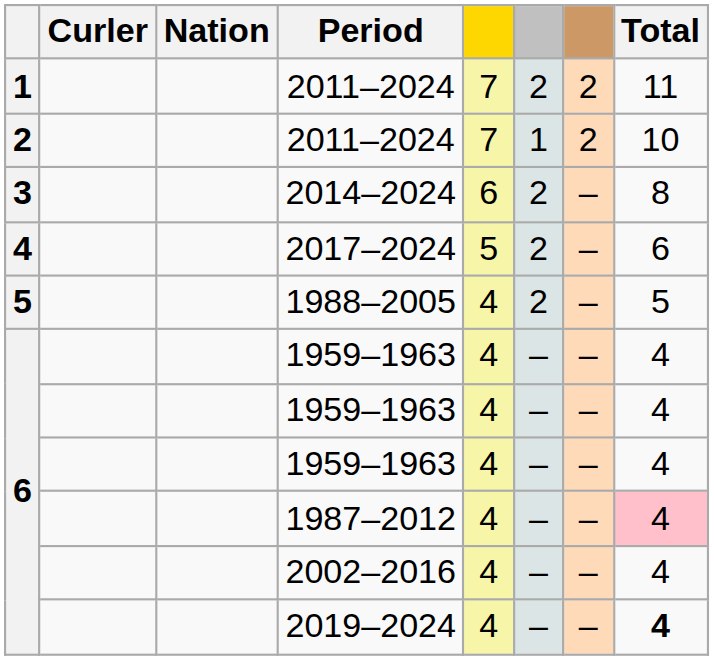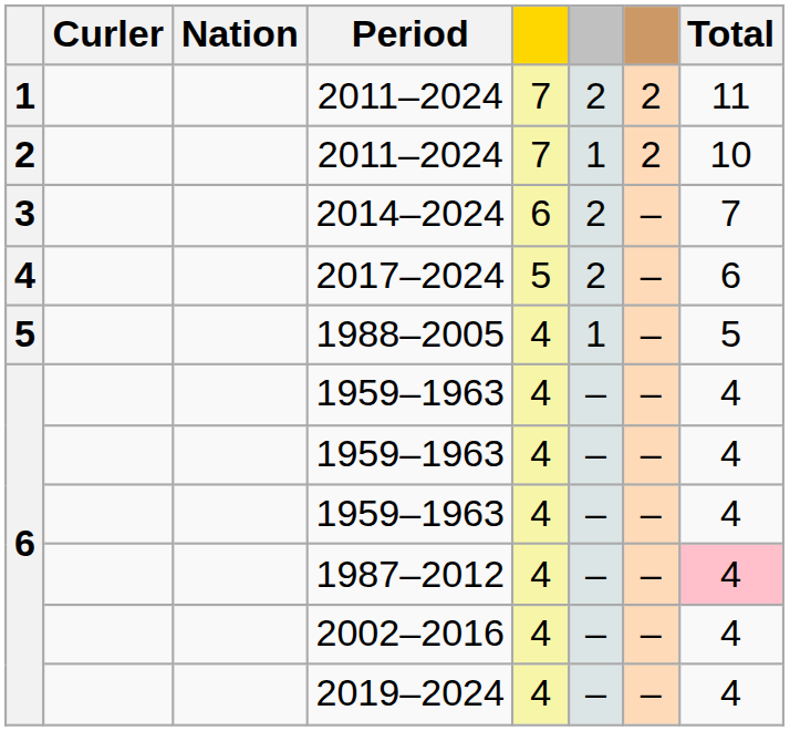 <table class="wikitable sortable" style="text-align:center">
 <tr>
 <th scope="col"></th>
 <th scope="col">Curler</th>
 <th scope="col">Nation</th>
 <th scope="col">Period</th>
 <th scope="col" style="width:1em; background-color:gold"></th>
 <th scope="col" style="width:1em;background-color:silver"></th>
 <th scope="col" style="width:1em;background-color:#CC9966"></th>
 <th scope="col">Total</th>
 </tr>
 <tr>
 <th scope="row">1</th>
 <td align="left"></td>
 <td align="left"></td>
 <td>2011–2024</td>
 <td bgcolor="#F7F6A8">7</td>
 <td bgcolor="#DCE5E5">2</td>
 <td bgcolor="#FFDAB9">2</td>
 <td>11</td>
 </tr>
 <tr>
 <th scope="row">2</th>
 <td align="left"></td>
 <td align="left"></td>
 <td>2011–2024</td>
 <td bgcolor="#F7F6A8">7</td>
 <td bgcolor="#DCE5E5">1</td>
 <td bgcolor="#FFDAB9">2</td>
 <td>10</td>
 </tr>
 <tr>
 <th scope="row">3</th>
 <td align="left"></td>
 <td align="left"></td>
 <td>2014–2024</td>
 <td bgcolor="#F7F6A8">6</td>
 <td bgcolor="#DCE5E5">2</td>
 <td bgcolor="#FFDAB9">–</td>
-<td>8</td>
+<td>7</td>
 </tr>
 <tr>
 <th scope="row">4</th>
 <td align="left"></td>
 <td align="left"></td>
 <td>2017–2024</td>
 <td bgcolor="#F7F6A8">5</td>
 <td bgcolor="#DCE5E5">2</td>
 <td bgcolor="#FFDAB9">–</td>
 <td>6</td>
 </tr>
 <tr>
 <th scope="row">5</th>
 <td align="left"></td>
 <td align="left"></td>
 <td>1988–2005</td>
 <td bgcolor="#F7F6A8">4</td>
-<td bgcolor="#DCE5E5">2</td>
+<td bgcolor="#DCE5E5">1</td>
 <td bgcolor="#FFDAB9">–</td>
 <td>5</td>
 </tr>
 <tr>
 <th scope="row" rowspan="6">6</th>
 <td align="left"></td>
 <td align="left"></td>
 <td>1959–1963</td>
 <td bgcolor="#F7F6A8">4</td>
 <td bgcolor="#DCE5E5">–</td>
 <td bgcolor="#FFDAB9">–</td>
 <td>4</td>
 </tr>
 <tr>
 <td align="left"></td>
 <td align="left"></td>
 <td>1959–1963</td>
 <td bgcolor="#F7F6A8">4</td>
 <td bgcolor="#DCE5E5">–</td>
 <td bgcolor="#FFDAB9">–</td>
 <td>4</td>
 </tr>
 <tr>
 <td align="left"></td>
 <td align="left"></td>
 <td>1959–1963</td>
 <td bgcolor="#F7F6A8">4</td>
 <td bgcolor="#DCE5E5">–</td>
 <td bgcolor="#FFDAB9">–</td>
 <td>4</td>
 </tr>
 <tr>
 <td align="left"></td>
 <td align="left"></td>
 <td>1987–2012</td>
 <td bgcolor="#F7F6A8">4</td>
 <td bgcolor="#DCE5E5">–</td>
 <td bgcolor="#FFDAB9">–</td>
 <td style="background: pink;">4</td>
 </tr>
 <tr>
 <td align="left"></td>
 <td align="left"></td>
 <td>2002–2016</td>
 <td bgcolor="#F7F6A8">4</td>
 <td bgcolor="#DCE5E5">–</td>
 <td bgcolor="#FFDAB9">–</td>
 <td>4</td>
 </tr>
 <tr>
 <td align="left"></td>
 <td align="left"></td>
 <td>2019–2024</td>
 <td bgcolor="#F7F6A8">4</td>
 <td bgcolor="#DCE5E5">–</td>
 <td bgcolor="#FFDAB9">–</td>
-<td><strong>4</strong></td>
+<td>4</td>
 </tr>
 </table>
